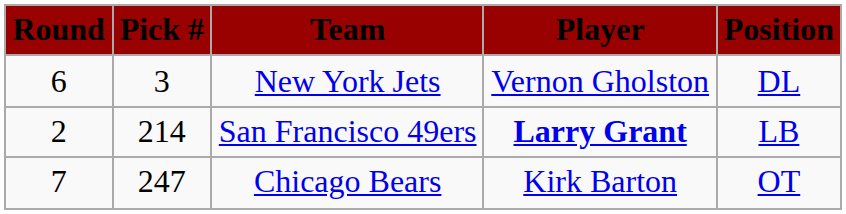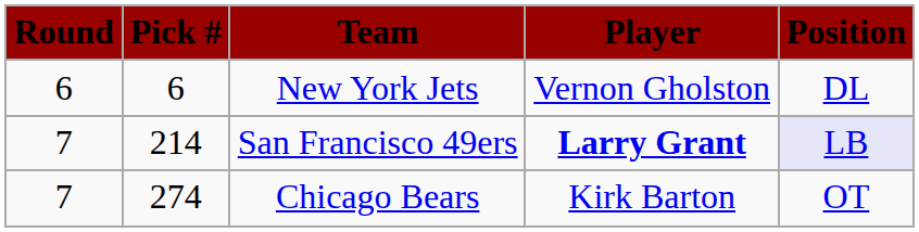 <table class="wikitable" style="text-align:center">
 <tr style="background:#900;">
 <td><strong><span>Round</span></strong></td>
 <td><strong><span>Pick #</span></strong></td>
 <td><strong><span>Team</span></strong></td>
 <td><strong><span>Player</span></strong></td>
 <td><strong><span>Position</span></strong></td>
 </tr>
 <tr>
 <td>6</td>
-<td align=center>3</td>
+<td align=center>6</td>
 <td><a href='#'>New York Jets</a></td>
 <td><a href='#'>Vernon Gholston</a></td>
 <td><a href='#'>DL</a></td>
 </tr>
 <tr>
-<td>2</td>
+<td>7</td>
 <td align=center>214</td>
 <td><a href='#'>San Francisco 49ers</a></td>
 <td><strong><a href='#'>Larry Grant</a></strong></td>
-<td><a href='#'>LB</a></td>
+<td style="background: lavender;"><a href='#'>LB</a></td>
 </tr>
 <tr>
 <td>7</td>
-<td align=center>247</td>
+<td align=center>274</td>
 <td><a href='#'>Chicago Bears</a></td>
 <td><a href='#'>Kirk Barton</a></td>
 <td><a href='#'>OT</a></td>
 </tr>
 </table>
